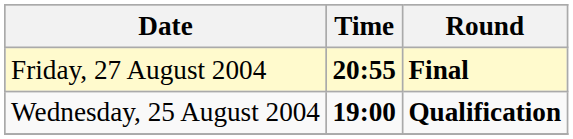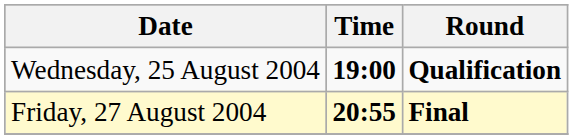 <table class="wikitable">
 <tr>
 <th>Date</th>
 <th>Time</th>
 <th>Round</th>
 </tr>
 <tr>
+<td>Wednesday, 25 August 2004</td>
+<td><strong>19:00</strong></td>
+<td><strong>Qualification</strong></td>
+</tr>
+<tr>
 <td style=background:lemonchiffon>Friday, 27 August 2004</td>
 <td style=background:lemonchiffon><strong>20:55</strong></td>
 <td style=background:lemonchiffon><strong>Final</strong></td>
 </tr>
 <tr>
-<td>Wednesday, 25 August 2004</td>
-<td><strong>19:00</strong></td>
-<td><strong>Qualification</strong></td>
-</tr>
-<tr>
 </tr>
 </table>
